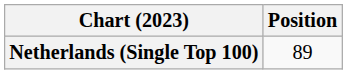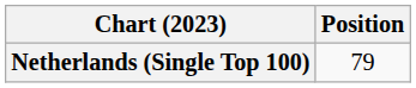 <table class="wikitable sortable plainrowheaders" style="text-align:center">
 <tr>
 <th scope="col">Chart (2023)</th>
 <th scope="col">Position</th>
 </tr>
 <tr>
 <th scope="row">Netherlands (Single Top 100)</th>
-<td>89</td>
+<td>79</td>
 </tr>
 </table>
